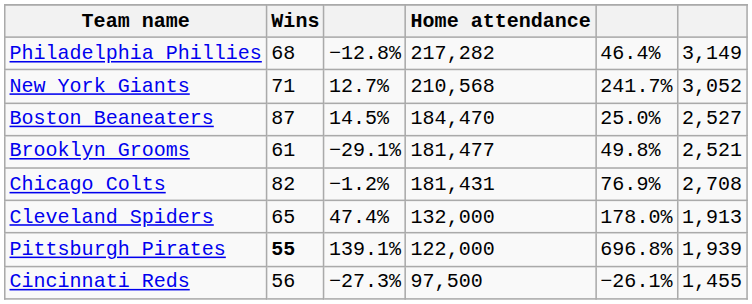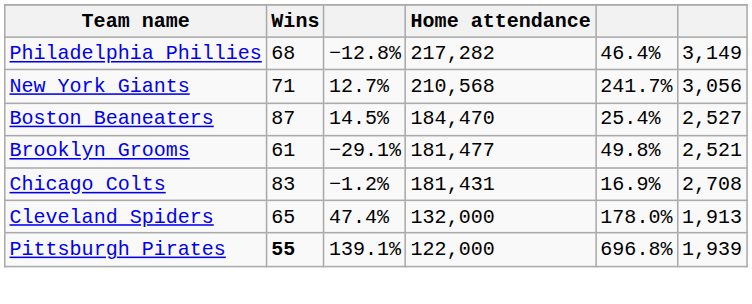 <table class="wikitable sortable">
 <tr style="text-align:center; font-size:larger;">
 </tr>
 <tr>
 <th>Team name</th>
 <th>Wins</th>
 <th></th>
 <th>Home attendance</th>
 <th></th>
 <th></th>
 </tr>
 <tr>
 <td><a href='#'>Philadelphia Phillies</a></td>
 <td>68</td>
 <td>−12.8%</td>
 <td>217,282</td>
 <td>46.4%</td>
 <td>3,149</td>
 </tr>
 <tr>
 <td><a href='#'>New York Giants</a></td>
 <td>71</td>
 <td>12.7%</td>
 <td>210,568</td>
 <td>241.7%</td>
-<td>3,052</td>
+<td>3,056</td>
 </tr>
 <tr>
 <td><a href='#'>Boston Beaneaters</a></td>
 <td>87</td>
 <td>14.5%</td>
 <td>184,470</td>
-<td>25.0%</td>
+<td>25.4%</td>
 <td>2,527</td>
 </tr>
 <tr>
 <td><a href='#'>Brooklyn Grooms</a></td>
 <td>61</td>
 <td>−29.1%</td>
 <td>181,477</td>
 <td>49.8%</td>
 <td>2,521</td>
 </tr>
 <tr>
 <td><a href='#'>Chicago Colts</a></td>
-<td>82</td>
+<td>83</td>
 <td>−1.2%</td>
 <td>181,431</td>
-<td>76.9%</td>
+<td>16.9%</td>
 <td>2,708</td>
 </tr>
 <tr>
 <td><a href='#'>Cleveland Spiders</a></td>
 <td>65</td>
 <td>47.4%</td>
 <td>132,000</td>
 <td>178.0%</td>
 <td>1,913</td>
 </tr>
 <tr>
 <td><a href='#'>Pittsburgh Pirates</a></td>
 <td><strong>55</strong></td>
 <td>139.1%</td>
 <td>122,000</td>
 <td>696.8%</td>
 <td>1,939</td>
 </tr>
-<tr>
-<td><a href='#'>Cincinnati Reds</a></td>
-<td>56</td>
-<td>−27.3%</td>
-<td>97,500</td>
-<td>−26.1%</td>
-<td>1,455</td>
-</tr>
 </table>
